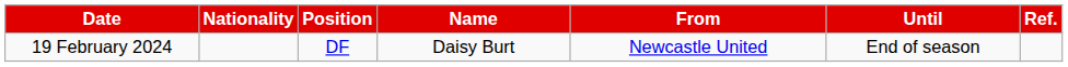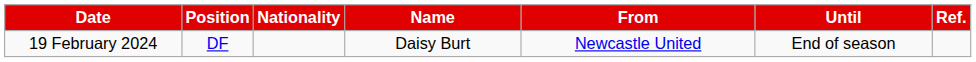 <table class="wikitable" style="text-align:center; font-size:90%; ">
 <tr>
 <th style="background:#E00000; color:#FFFFFF;width:150px ">Date</th>
+<th style="background:#E00000; color:#FFFFFF;width:50px ">Position</th>
 <th style="background:#E00000; color:#FFFFFF;width:50px ">Nationality</th>
-<th style="background:#E00000; color:#FFFFFF;width:50px ">Position</th>
 <th style="background:#E00000; color:#FFFFFF;width:150px ">Name</th>
 <th style="background:#E00000; color:#FFFFFF;width:200px ">From</th>
 <th style="background:#E00000; color:#FFFFFF;width:150px ">Until</th>
 <th style="background:#E00000; color:#FFFFFF;width:25px ">Ref.</th>
 </tr>
 <tr>
 <td>19 February 2024</td>
+<td><a href='#'>DF</a></td>
 <td></td>
-<td><a href='#'>DF</a></td>
 <td>Daisy Burt</td>
 <td> <a href='#'>Newcastle United</a></td>
 <td>End of season</td>
 <td></td>
 </tr>
 </table>
